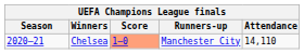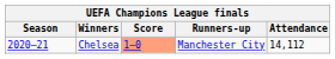 <table class="wikitable" style="font-size:90%">
 <tr>
 <th colspan="5">UEFA Champions League finals</th>
 </tr>
 <tr>
 <th width="80">Season</th>
 <th scope="col">Winners</th>
 <th width="60">Score</th>
 <th scope="col">Runners-up</th>
 <th scope="col">Attendance</th>
 </tr>
 <tr>
 <td scope="row"><a href='#'>2020–21</a></td>
 <td><a href='#'>Chelsea</a> </td>
 <td style="background: lightsalmon;"><a href='#'>1–0</a></td>
 <td> <a href='#'>Manchester City</a></td>
-<td>14,110</td>
+<td>14,112</td>
 </tr>
 </table>
